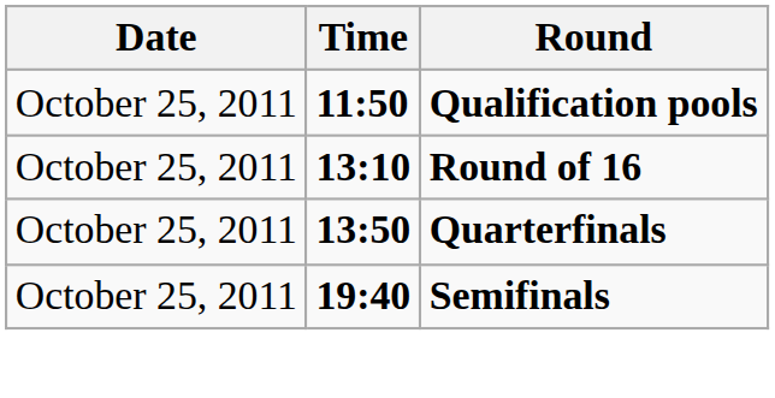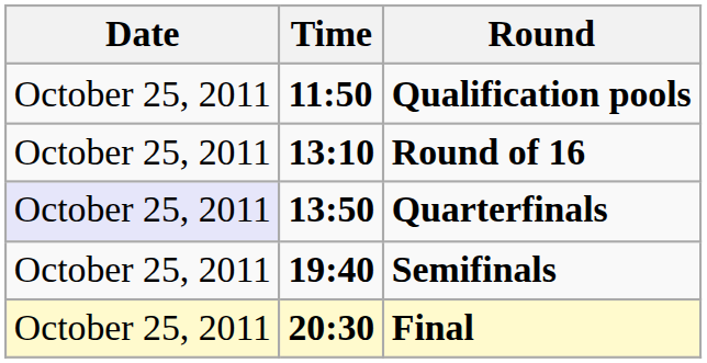 <table class="wikitable">
 <tr>
 <th>Date</th>
 <th>Time</th>
 <th>Round</th>
 </tr>
 <tr>
 <td>October 25, 2011</td>
 <td><strong>11:50</strong></td>
 <td><strong>Qualification pools</strong></td>
 </tr>
 <tr>
 <td>October 25, 2011</td>
 <td><strong>13:10</strong></td>
 <td><strong>Round of 16</strong></td>
 </tr>
 <tr>
-<td>October 25, 2011</td>
+<td style="background: lavender;">October 25, 2011</td>
 <td><strong>13:50</strong></td>
 <td><strong>Quarterfinals</strong></td>
 </tr>
 <tr>
 <td>October 25, 2011</td>
 <td><strong>19:40</strong></td>
 <td><strong>Semifinals</strong></td>
 </tr>
+<tr style=background:lemonchiffon>
+<td>October 25, 2011</td>
+<td><strong>20:30</strong></td>
+<td><strong>Final</strong></td>
+</tr>
 </table>
